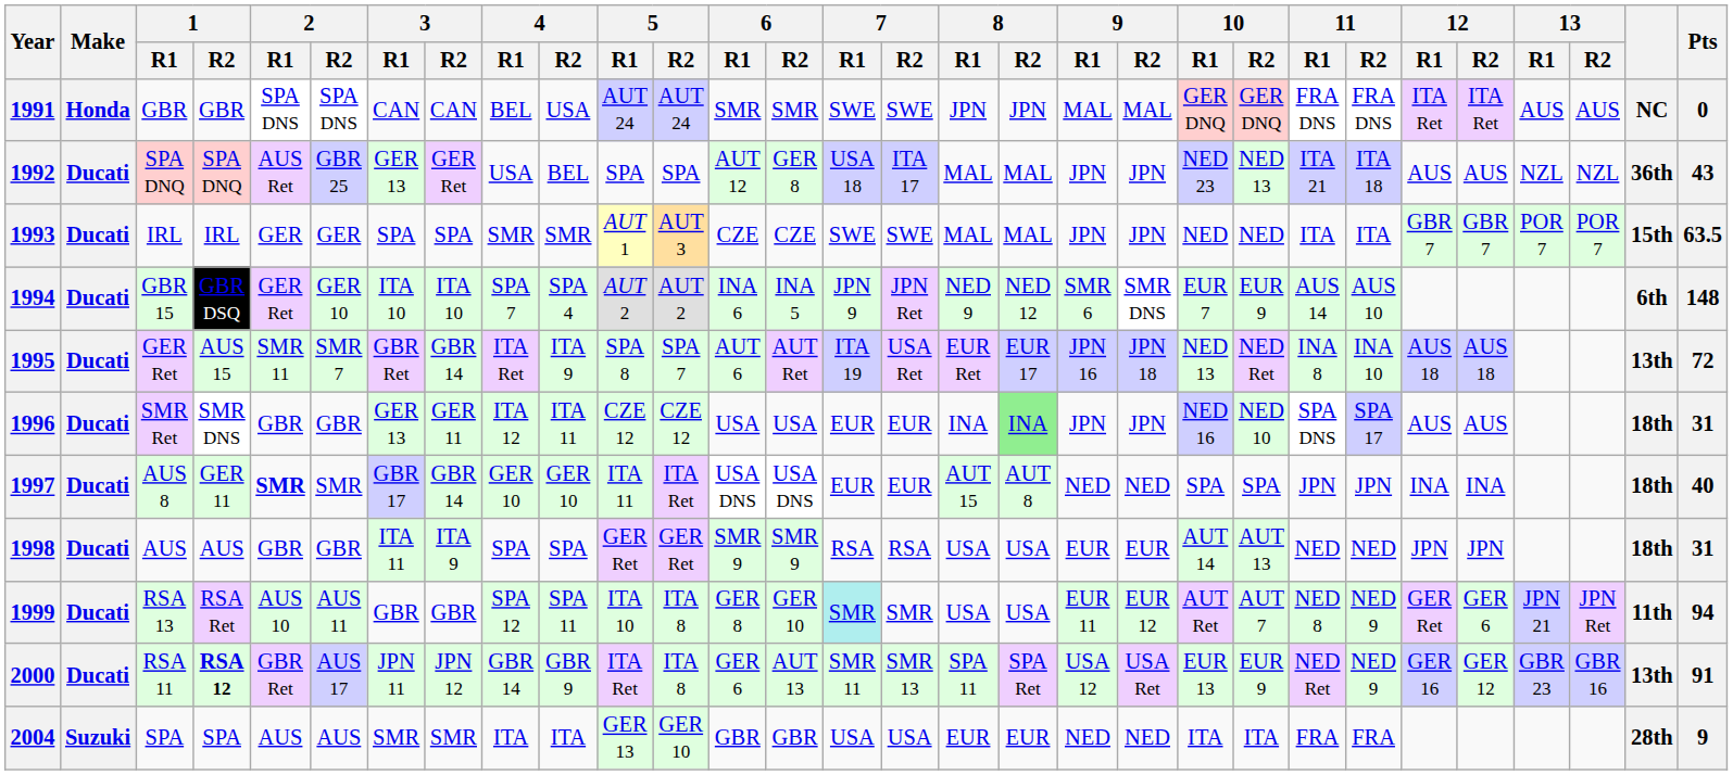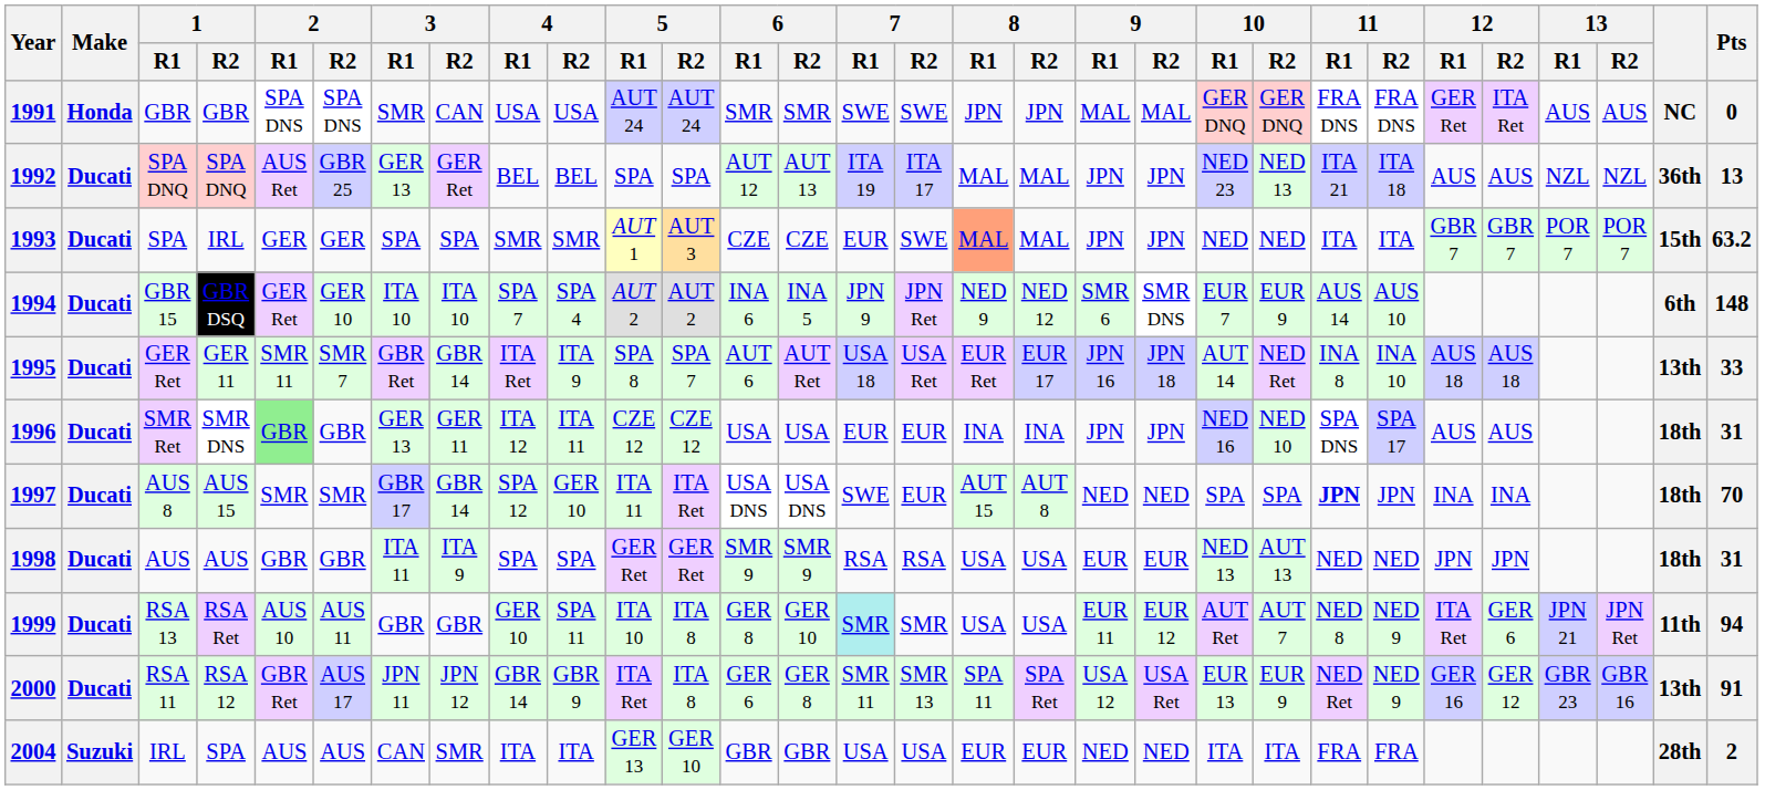 <table class="wikitable" style="text-align:center; font-size:90%">
 <tr>
 <th valign="middle" rowspan=2>Year</th>
 <th valign="middle" rowspan=2>Make</th>
 <th colspan=2>1</th>
 <th colspan=2>2</th>
 <th colspan=2>3</th>
 <th colspan=2>4</th>
 <th colspan=2>5</th>
 <th colspan=2>6</th>
 <th colspan=2>7</th>
 <th colspan=2>8</th>
 <th colspan=2>9</th>
 <th colspan=2>10</th>
 <th colspan=2>11</th>
 <th colspan=2>12</th>
 <th colspan=2>13</th>
 <th rowspan=2></th>
 <th rowspan=2>Pts</th>
 </tr>
 <tr>
 <th>R1</th>
 <th>R2</th>
 <th>R1</th>
 <th>R2</th>
 <th>R1</th>
 <th>R2</th>
 <th>R1</th>
 <th>R2</th>
 <th>R1</th>
 <th>R2</th>
 <th>R1</th>
 <th>R2</th>
 <th>R1</th>
 <th>R2</th>
 <th>R1</th>
 <th>R2</th>
 <th>R1</th>
 <th>R2</th>
 <th>R1</th>
 <th>R2</th>
 <th>R1</th>
 <th>R2</th>
 <th>R1</th>
 <th>R2</th>
 <th>R1</th>
 <th>R2</th>
 </tr>
 <tr>
 <th><a href='#'>1991</a></th>
 <th><a href='#'>Honda</a></th>
 <td><a href='#'>GBR</a></td>
 <td><a href='#'>GBR</a></td>
 <td style="background:#FFFFFF;"><a href='#'>SPA</a><br><small>DNS</small></td>
 <td style="background:#FFFFFF;"><a href='#'>SPA</a><br><small>DNS</small></td>
+<td><a href='#'>SMR</a></td>
 <td><a href='#'>CAN</a></td>
-<td><a href='#'>CAN</a></td>
-<td><a href='#'>BEL</a></td>
+<td><a href='#'>USA</a></td>
 <td><a href='#'>USA</a></td>
 <td style="background:#CFCFFF;"><a href='#'>AUT</a><br><small>24</small></td>
 <td style="background:#CFCFFF;"><a href='#'>AUT</a><br><small>24</small></td>
 <td><a href='#'>SMR</a></td>
 <td><a href='#'>SMR</a></td>
 <td><a href='#'>SWE</a></td>
 <td><a href='#'>SWE</a></td>
 <td><a href='#'>JPN</a></td>
 <td><a href='#'>JPN</a></td>
 <td><a href='#'>MAL</a></td>
 <td><a href='#'>MAL</a></td>
 <td style="background:#FFCFCF;"><a href='#'>GER</a><br><small>DNQ</small></td>
 <td style="background:#FFCFCF;"><a href='#'>GER</a><br><small>DNQ</small></td>
 <td style="background:#FFFFFF;"><a href='#'>FRA</a><br><small>DNS</small></td>
 <td style="background:#FFFFFF;"><a href='#'>FRA</a><br><small>DNS</small></td>
-<td style="background:#EFCFFF;"><a href='#'>ITA</a><br><small>Ret</small></td>
+<td style="background:#EFCFFF;"><a href='#'>GER</a><br><small>Ret</small></td>
 <td style="background:#EFCFFF;"><a href='#'>ITA</a><br><small>Ret</small></td>
 <td><a href='#'>AUS</a></td>
 <td><a href='#'>AUS</a></td>
 <th>NC</th>
 <th>0</th>
 </tr>
 <tr>
 <th><a href='#'>1992</a></th>
 <th><a href='#'>Ducati</a></th>
 <td style="background:#FFCFCF;"><a href='#'>SPA</a><br><small>DNQ</small></td>
 <td style="background:#FFCFCF;"><a href='#'>SPA</a><br><small>DNQ</small></td>
 <td style="background:#EFCFFF;"><a href='#'>AUS</a><br><small>Ret</small></td>
 <td style="background:#CFCFFF;"><a href='#'>GBR</a><br><small>25</small></td>
 <td style="background:#DFFFDF;"><a href='#'>GER</a><br><small>13</small></td>
 <td style="background:#EFCFFF;"><a href='#'>GER</a><br><small>Ret</small></td>
-<td><a href='#'>USA</a></td>
+<td><a href='#'>BEL</a></td>
 <td><a href='#'>BEL</a></td>
 <td><a href='#'>SPA</a></td>
 <td><a href='#'>SPA</a></td>
 <td style="background:#DFFFDF;"><a href='#'>AUT</a><br><small>12</small></td>
-<td style="background:#DFFFDF;"><a href='#'>GER</a><br><small>8</small></td>
-<td style="background:#CFCFFF;"><a href='#'>USA</a><br><small>18</small></td>
+<td style="background:#DFFFDF;"><a href='#'>AUT</a><br><small>13</small></td>
+<td style="background:#CFCFFF;"><a href='#'>ITA</a><br><small>19</small></td>
 <td style="background:#CFCFFF;"><a href='#'>ITA</a><br><small>17</small></td>
 <td><a href='#'>MAL</a></td>
 <td><a href='#'>MAL</a></td>
 <td><a href='#'>JPN</a></td>
 <td><a href='#'>JPN</a></td>
 <td style="background:#CFCFFF;"><a href='#'>NED</a><br><small>23</small></td>
 <td style="background:#DFFFDF;"><a href='#'>NED</a><br><small>13</small></td>
 <td style="background:#CFCFFF;"><a href='#'>ITA</a><br><small>21</small></td>
 <td style="background:#CFCFFF;"><a href='#'>ITA</a><br><small>18</small></td>
 <td><a href='#'>AUS</a></td>
 <td><a href='#'>AUS</a></td>
 <td><a href='#'>NZL</a></td>
 <td><a href='#'>NZL</a></td>
 <th>36th</th>
-<th>43</th>
+<th>13</th>
 </tr>
 <tr>
 <th><a href='#'>1993</a></th>
 <th><a href='#'>Ducati</a></th>
-<td><a href='#'>IRL</a></td>
+<td><a href='#'>SPA</a></td>
 <td><a href='#'>IRL</a></td>
 <td><a href='#'>GER</a></td>
 <td><a href='#'>GER</a></td>
 <td><a href='#'>SPA</a></td>
 <td><a href='#'>SPA</a></td>
 <td><a href='#'>SMR</a></td>
 <td><a href='#'>SMR</a></td>
 <td style="background:#FFFFBF;"><em><a href='#'>AUT</a></em><br><small>1</small></td>
 <td style="background:#FFDF9F;"><a href='#'>AUT</a><br><small>3</small></td>
 <td><a href='#'>CZE</a></td>
 <td><a href='#'>CZE</a></td>
+<td><a href='#'>EUR</a></td>
 <td><a href='#'>SWE</a></td>
-<td><a href='#'>SWE</a></td>
-<td><a href='#'>MAL</a></td>
+<td style="background: lightsalmon;"><a href='#'>MAL</a></td>
 <td><a href='#'>MAL</a></td>
 <td><a href='#'>JPN</a></td>
 <td><a href='#'>JPN</a></td>
 <td><a href='#'>NED</a></td>
 <td><a href='#'>NED</a></td>
 <td><a href='#'>ITA</a></td>
 <td><a href='#'>ITA</a></td>
 <td style="background:#DFFFDF;"><a href='#'>GBR</a><br><small>7</small></td>
 <td style="background:#DFFFDF;"><a href='#'>GBR</a><br><small>7</small></td>
 <td style="background:#DFFFDF;"><a href='#'>POR</a><br><small>7</small></td>
 <td style="background:#DFFFDF;"><a href='#'>POR</a><br><small>7</small></td>
 <th>15th</th>
-<th>63.5</th>
+<th>63.2</th>
 </tr>
 <tr>
 <th><a href='#'>1994</a></th>
 <th><a href='#'>Ducati</a></th>
 <td style="background:#DFFFDF;"><a href='#'>GBR</a><br><small>15</small></td>
 <td style="background:black; color:white;"><a href='#'><span>GBR</span></a><br><small>DSQ</small></td>
 <td style="background:#EFCFFF;"><a href='#'>GER</a><br><small>Ret</small></td>
 <td style="background:#DFFFDF;"><a href='#'>GER</a><br><small>10</small></td>
 <td style="background:#DFFFDF;"><a href='#'>ITA</a><br><small>10</small></td>
 <td style="background:#DFFFDF;"><a href='#'>ITA</a><br><small>10</small></td>
 <td style="background:#DFFFDF;"><a href='#'>SPA</a><br><small>7</small></td>
 <td style="background:#DFFFDF;"><a href='#'>SPA</a><br><small>4</small></td>
 <td style="background:#DFDFDF;"><em><a href='#'>AUT</a></em><br><small>2</small></td>
 <td style="background:#DFDFDF;"><a href='#'>AUT</a><br><small>2</small></td>
 <td style="background:#DFFFDF;"><a href='#'>INA</a><br><small>6</small></td>
 <td style="background:#DFFFDF;"><a href='#'>INA</a><br><small>5</small></td>
 <td style="background:#DFFFDF;"><a href='#'>JPN</a><br><small>9</small></td>
 <td style="background:#EFCFFF;"><a href='#'>JPN</a><br><small>Ret</small></td>
 <td style="background:#DFFFDF;"><a href='#'>NED</a><br><small>9</small></td>
 <td style="background:#DFFFDF;"><a href='#'>NED</a><br><small>12</small></td>
 <td style="background:#DFFFDF;"><a href='#'>SMR</a><br><small>6</small></td>
 <td style="background:#FFFFFF;"><a href='#'>SMR</a><br><small>DNS</small></td>
 <td style="background:#DFFFDF;"><a href='#'>EUR</a><br><small>7</small></td>
 <td style="background:#DFFFDF;"><a href='#'>EUR</a><br><small>9</small></td>
 <td style="background:#DFFFDF;"><a href='#'>AUS</a><br><small>14</small></td>
 <td style="background:#DFFFDF;"><a href='#'>AUS</a><br><small>10</small></td>
 <td></td>
 <td></td>
 <td></td>
 <td></td>
 <th>6th</th>
 <th>148</th>
 </tr>
 <tr>
 <th><a href='#'>1995</a></th>
 <th><a href='#'>Ducati</a></th>
 <td style="background:#EFCFFF;"><a href='#'>GER</a><br><small>Ret</small></td>
-<td style="background:#DFFFDF;"><a href='#'>AUS</a><br><small>15</small></td>
+<td style="background:#DFFFDF;"><a href='#'>GER</a><br><small>11</small></td>
 <td style="background:#DFFFDF;"><a href='#'>SMR</a><br><small>11</small></td>
 <td style="background:#DFFFDF;"><a href='#'>SMR</a><br><small>7</small></td>
 <td style="background:#EFCFFF;"><a href='#'>GBR</a><br><small>Ret</small></td>
 <td style="background:#DFFFDF;"><a href='#'>GBR</a><br><small>14</small></td>
 <td style="background:#EFCFFF;"><a href='#'>ITA</a><br><small>Ret</small></td>
 <td style="background:#DFFFDF;"><a href='#'>ITA</a><br><small>9</small></td>
 <td style="background:#DFFFDF;"><a href='#'>SPA</a><br><small>8</small></td>
 <td style="background:#DFFFDF;"><a href='#'>SPA</a><br><small>7</small></td>
 <td style="background:#DFFFDF;"><a href='#'>AUT</a><br><small>6</small></td>
 <td style="background:#EFCFFF;"><a href='#'>AUT</a><br><small>Ret</small></td>
-<td style="background:#CFCFFF;"><a href='#'>ITA</a><br><small>19</small></td>
+<td style="background:#CFCFFF;"><a href='#'>USA</a><br><small>18</small></td>
 <td style="background:#EFCFFF;"><a href='#'>USA</a><br><small>Ret</small></td>
 <td style="background:#EFCFFF;"><a href='#'>EUR</a><br><small>Ret</small></td>
 <td style="background:#CFCFFF;"><a href='#'>EUR</a><br><small>17</small></td>
 <td style="background:#CFCFFF;"><a href='#'>JPN</a><br><small>16</small></td>
 <td style="background:#CFCFFF;"><a href='#'>JPN</a><br><small>18</small></td>
-<td style="background:#DFFFDF;"><a href='#'>NED</a><br><small>13</small></td>
+<td style="background:#DFFFDF;"><a href='#'>AUT</a><br><small>14</small></td>
 <td style="background:#EFCFFF;"><a href='#'>NED</a><br><small>Ret</small></td>
 <td style="background:#DFFFDF;"><a href='#'>INA</a><br><small>8</small></td>
 <td style="background:#DFFFDF;"><a href='#'>INA</a><br><small>10</small></td>
 <td style="background:#CFCFFF;"><a href='#'>AUS</a><br><small>18</small></td>
 <td style="background:#CFCFFF;"><a href='#'>AUS</a><br><small>18</small></td>
 <td></td>
 <td></td>
 <th>13th</th>
-<th>72</th>
+<th>33</th>
 </tr>
 <tr>
 <th><a href='#'>1996</a></th>
 <th><a href='#'>Ducati</a></th>
 <td style="background:#EFCFFF;"><a href='#'>SMR</a><br><small>Ret</small></td>
 <td style="background:#FFFFFF;"><a href='#'>SMR</a><br><small>DNS</small></td>
-<td><a href='#'>GBR</a></td>
+<td style="background: lightgreen;"><a href='#'>GBR</a></td>
 <td><a href='#'>GBR</a></td>
 <td style="background:#DFFFDF;"><a href='#'>GER</a><br><small>13</small></td>
 <td style="background:#DFFFDF;"><a href='#'>GER</a><br><small>11</small></td>
 <td style="background:#DFFFDF;"><a href='#'>ITA</a><br><small>12</small></td>
 <td style="background:#DFFFDF;"><a href='#'>ITA</a><br><small>11</small></td>
 <td style="background:#DFFFDF;"><a href='#'>CZE</a><br><small>12</small></td>
 <td style="background:#DFFFDF;"><a href='#'>CZE</a><br><small>12</small></td>
 <td><a href='#'>USA</a></td>
 <td><a href='#'>USA</a></td>
 <td><a href='#'>EUR</a></td>
 <td><a href='#'>EUR</a></td>
 <td><a href='#'>INA</a></td>
-<td style="background: lightgreen;"><a href='#'>INA</a></td>
+<td><a href='#'>INA</a></td>
 <td><a href='#'>JPN</a></td>
 <td><a href='#'>JPN</a></td>
 <td style="background:#CFCFFF;"><a href='#'>NED</a><br><small>16</small></td>
 <td style="background:#DFFFDF;"><a href='#'>NED</a><br><small>10</small></td>
 <td style="background:#FFFFFF;"><a href='#'>SPA</a><br><small>DNS</small></td>
 <td style="background:#CFCFFF;"><a href='#'>SPA</a><br><small>17</small></td>
 <td><a href='#'>AUS</a></td>
 <td><a href='#'>AUS</a></td>
 <td></td>
 <td></td>
 <th>18th</th>
 <th>31</th>
 </tr>
 <tr>
 <th><a href='#'>1997</a></th>
 <th><a href='#'>Ducati</a></th>
 <td style="background:#DFFFDF;"><a href='#'>AUS</a><br><small>8</small></td>
-<td style="background:#DFFFDF;"><a href='#'>GER</a><br><small>11</small></td>
-<td><strong><a href='#'>SMR</a></strong></td>
+<td style="background:#DFFFDF;"><a href='#'>AUS</a><br><small>15</small></td>
+<td><a href='#'>SMR</a></td>
 <td><a href='#'>SMR</a></td>
 <td style="background:#CFCFFF;"><a href='#'>GBR</a><br><small>17</small></td>
 <td style="background:#DFFFDF;"><a href='#'>GBR</a><br><small>14</small></td>
-<td style="background:#DFFFDF;"><a href='#'>GER</a><br><small>10</small></td>
+<td style="background:#DFFFDF;"><a href='#'>SPA</a><br><small>12</small></td>
 <td style="background:#DFFFDF;"><a href='#'>GER</a><br><small>10</small></td>
 <td style="background:#DFFFDF;"><a href='#'>ITA</a><br><small>11</small></td>
 <td style="background:#EFCFFF;"><a href='#'>ITA</a><br><small>Ret</small></td>
 <td style="background:#FFFFFF;"><a href='#'>USA</a><br><small>DNS</small></td>
 <td style="background:#FFFFFF;"><a href='#'>USA</a><br><small>DNS</small></td>
-<td><a href='#'>EUR</a></td>
+<td><a href='#'>SWE</a></td>
 <td><a href='#'>EUR</a></td>
 <td style="background:#DFFFDF;"><a href='#'>AUT</a><br><small>15</small></td>
 <td style="background:#DFFFDF;"><a href='#'>AUT</a><br><small>8</small></td>
 <td><a href='#'>NED</a></td>
 <td><a href='#'>NED</a></td>
 <td><a href='#'>SPA</a></td>
 <td><a href='#'>SPA</a></td>
-<td><a href='#'>JPN</a></td>
+<td><strong><a href='#'>JPN</a></strong></td>
 <td><a href='#'>JPN</a></td>
 <td><a href='#'>INA</a></td>
 <td><a href='#'>INA</a></td>
 <td></td>
 <td></td>
 <th>18th</th>
-<th>40</th>
+<th>70</th>
 </tr>
 <tr>
 <th><a href='#'>1998</a></th>
 <th><a href='#'>Ducati</a></th>
 <td><a href='#'>AUS</a></td>
 <td><a href='#'>AUS</a></td>
 <td><a href='#'>GBR</a></td>
 <td><a href='#'>GBR</a></td>
 <td style="background:#DFFFDF;"><a href='#'>ITA</a><br><small>11</small></td>
 <td style="background:#DFFFDF;"><a href='#'>ITA</a><br><small>9</small></td>
 <td><a href='#'>SPA</a></td>
 <td><a href='#'>SPA</a></td>
 <td style="background:#EFCFFF;"><a href='#'>GER</a><br><small>Ret</small></td>
 <td style="background:#EFCFFF;"><a href='#'>GER</a><br><small>Ret</small></td>
 <td style="background:#DFFFDF;"><a href='#'>SMR</a><br><small>9</small></td>
 <td style="background:#DFFFDF;"><a href='#'>SMR</a><br><small>9</small></td>
 <td><a href='#'>RSA</a></td>
 <td><a href='#'>RSA</a></td>
 <td><a href='#'>USA</a></td>
 <td><a href='#'>USA</a></td>
 <td><a href='#'>EUR</a></td>
 <td><a href='#'>EUR</a></td>
-<td style="background:#DFFFDF;"><a href='#'>AUT</a><br><small>14</small></td>
+<td style="background:#DFFFDF;"><a href='#'>NED</a><br><small>13</small></td>
 <td style="background:#DFFFDF;"><a href='#'>AUT</a><br><small>13</small></td>
 <td><a href='#'>NED</a></td>
 <td><a href='#'>NED</a></td>
 <td><a href='#'>JPN</a></td>
 <td><a href='#'>JPN</a></td>
 <td></td>
 <td></td>
 <th>18th</th>
 <th>31</th>
 </tr>
 <tr>
 <th><a href='#'>1999</a></th>
 <th><a href='#'>Ducati</a></th>
 <td style="background:#DFFFDF;"><a href='#'>RSA</a><br><small>13</small></td>
 <td style="background:#EFCFFF;"><a href='#'>RSA</a><br><small>Ret</small></td>
 <td style="background:#DFFFDF;"><a href='#'>AUS</a><br><small>10</small></td>
 <td style="background:#DFFFDF;"><a href='#'>AUS</a><br><small>11</small></td>
 <td><a href='#'>GBR</a></td>
 <td><a href='#'>GBR</a></td>
-<td style="background:#DFFFDF;"><a href='#'>SPA</a><br><small>12</small></td>
+<td style="background:#DFFFDF;"><a href='#'>GER</a><br><small>10</small></td>
 <td style="background:#DFFFDF;"><a href='#'>SPA</a><br><small>11</small></td>
 <td style="background:#DFFFDF;"><a href='#'>ITA</a><br><small>10</small></td>
 <td style="background:#DFFFDF;"><a href='#'>ITA</a><br><small>8</small></td>
 <td style="background:#DFFFDF;"><a href='#'>GER</a><br><small>8</small></td>
 <td style="background:#DFFFDF;"><a href='#'>GER</a><br><small>10</small></td>
 <td style="background: paleturquoise;"><a href='#'>SMR</a></td>
 <td><a href='#'>SMR</a></td>
 <td><a href='#'>USA</a></td>
 <td><a href='#'>USA</a></td>
 <td style="background:#DFFFDF;"><a href='#'>EUR</a><br><small>11</small></td>
 <td style="background:#DFFFDF;"><a href='#'>EUR</a><br><small>12</small></td>
 <td style="background:#EFCFFF;"><a href='#'>AUT</a><br><small>Ret</small></td>
 <td style="background:#DFFFDF;"><a href='#'>AUT</a><br><small>7</small></td>
 <td style="background:#DFFFDF;"><a href='#'>NED</a><br><small>8</small></td>
 <td style="background:#DFFFDF;"><a href='#'>NED</a><br><small>9</small></td>
-<td style="background:#EFCFFF;"><a href='#'>GER</a><br><small>Ret</small></td>
+<td style="background:#EFCFFF;"><a href='#'>ITA</a><br><small>Ret</small></td>
 <td style="background:#DFFFDF;"><a href='#'>GER</a><br><small>6</small></td>
 <td style="background:#CFCFFF;"><a href='#'>JPN</a><br><small>21</small></td>
 <td style="background:#EFCFFF;"><a href='#'>JPN</a><br><small>Ret</small></td>
 <th>11th</th>
 <th>94</th>
 </tr>
 <tr>
 <th><a href='#'>2000</a></th>
 <th><a href='#'>Ducati</a></th>
 <td style="background:#DFFFDF;"><a href='#'>RSA</a><br><small>11</small></td>
-<td style="background:#DFFFDF;"><strong><a href='#'>RSA</a><br><small>12</small></strong></td>
+<td style="background:#DFFFDF;"><a href='#'>RSA</a><br><small>12</small></td>
 <td style="background:#EFCFFF;"><a href='#'>GBR</a><br><small>Ret</small></td>
 <td style="background:#CFCFFF;"><a href='#'>AUS</a><br><small>17</small></td>
 <td style="background:#DFFFDF;"><a href='#'>JPN</a><br><small>11</small></td>
 <td style="background:#DFFFDF;"><a href='#'>JPN</a><br><small>12</small></td>
 <td style="background:#DFFFDF;"><a href='#'>GBR</a><br><small>14</small></td>
 <td style="background:#DFFFDF;"><a href='#'>GBR</a><br><small>9</small></td>
 <td style="background:#EFCFFF;"><a href='#'>ITA</a><br><small>Ret</small></td>
 <td style="background:#DFFFDF;"><a href='#'>ITA</a><br><small>8</small></td>
 <td style="background:#DFFFDF;"><a href='#'>GER</a><br><small>6</small></td>
-<td style="background:#DFFFDF;"><a href='#'>AUT</a><br><small>13</small></td>
+<td style="background:#DFFFDF;"><a href='#'>GER</a><br><small>8</small></td>
 <td style="background:#DFFFDF;"><a href='#'>SMR</a><br><small>11</small></td>
 <td style="background:#DFFFDF;"><a href='#'>SMR</a><br><small>13</small></td>
 <td style="background:#DFFFDF;"><a href='#'>SPA</a><br><small>11</small></td>
 <td style="background:#EFCFFF;"><a href='#'>SPA</a><br><small>Ret</small></td>
 <td style="background:#DFFFDF;"><a href='#'>USA</a><br><small>12</small></td>
 <td style="background:#EFCFFF;"><a href='#'>USA</a><br><small>Ret</small></td>
 <td style="background:#DFFFDF;"><a href='#'>EUR</a><br><small>13</small></td>
 <td style="background:#DFFFDF;"><a href='#'>EUR</a><br><small>9</small></td>
 <td style="background:#EFCFFF;"><a href='#'>NED</a><br><small>Ret</small></td>
 <td style="background:#DFFFDF;"><a href='#'>NED</a><br><small>9</small></td>
 <td style="background:#CFCFFF;"><a href='#'>GER</a><br><small>16</small></td>
 <td style="background:#DFFFDF;"><a href='#'>GER</a><br><small>12</small></td>
 <td style="background:#CFCFFF;"><a href='#'>GBR</a><br><small>23</small></td>
 <td style="background:#CFCFFF;"><a href='#'>GBR</a><br><small>16</small></td>
 <th>13th</th>
 <th>91</th>
 </tr>
 <tr>
 <th><a href='#'>2004</a></th>
 <th><a href='#'>Suzuki</a></th>
-<td><a href='#'>SPA</a></td>
+<td><a href='#'>IRL</a></td>
 <td><a href='#'>SPA</a></td>
 <td><a href='#'>AUS</a></td>
 <td><a href='#'>AUS</a></td>
-<td><a href='#'>SMR</a></td>
+<td><a href='#'>CAN</a></td>
 <td><a href='#'>SMR</a></td>
 <td><a href='#'>ITA</a></td>
 <td><a href='#'>ITA</a></td>
 <td style="background:#DFFFDF;"><a href='#'>GER</a><br><small>13</small></td>
 <td style="background:#DFFFDF;"><a href='#'>GER</a><br><small>10</small></td>
 <td><a href='#'>GBR</a></td>
 <td><a href='#'>GBR</a></td>
 <td><a href='#'>USA</a></td>
 <td><a href='#'>USA</a></td>
 <td><a href='#'>EUR</a></td>
 <td><a href='#'>EUR</a></td>
 <td><a href='#'>NED</a></td>
 <td><a href='#'>NED</a></td>
 <td><a href='#'>ITA</a></td>
 <td><a href='#'>ITA</a></td>
 <td><a href='#'>FRA</a></td>
 <td><a href='#'>FRA</a></td>
 <td></td>
 <td></td>
 <td></td>
 <td></td>
 <th>28th</th>
-<th>9</th>
+<th>2</th>
 </tr>
 </table>
